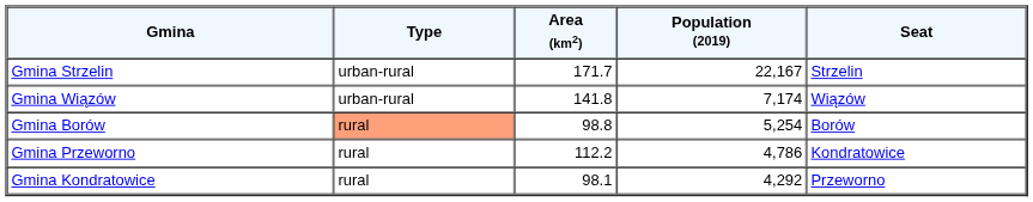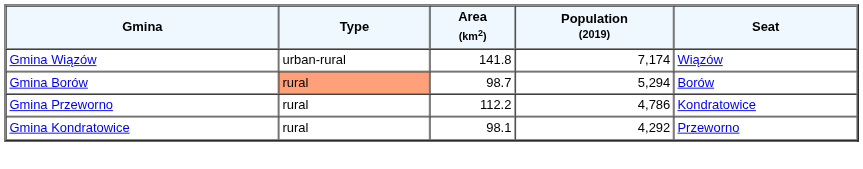 <table width="60%" border="2" cellpadding="3" cellspacing="0" style="font-size:90%;line-height:120%;">
 <tr bgcolor="F0F8FF">
 <td style="text-align:center;"><strong>Gmina</strong></td>
 <td style="text-align:center;"><strong>Type</strong></td>
 <td style="text-align:center;"><strong>Area<br><small>(km<sup>2</sup>)</small></strong></td>
 <td style="text-align:center;"><strong>Population<br><small>(2019)</small></strong></td>
 <td style="text-align:center;"><strong>Seat</strong></td>
-</tr>
-<tr>
-<td><a href='#'>Gmina Strzelin</a></td>
-<td>urban-rural</td>
-<td style="text-align:right;">171.7</td>
-<td style="text-align:right;">22,167</td>
-<td><a href='#'>Strzelin</a></td>
 </tr>
 <tr>
 <td><a href='#'>Gmina Wiązów</a></td>
 <td>urban-rural</td>
 <td style="text-align:right;">141.8</td>
 <td style="text-align:right;">7,174</td>
 <td><a href='#'>Wiązów</a></td>
 </tr>
 <tr>
 <td><a href='#'>Gmina Borów</a></td>
 <td style="background: lightsalmon;">rural</td>
-<td style="text-align:right;">98.8</td>
-<td style="text-align:right;">5,254</td>
+<td style="text-align:right;">98.7</td>
+<td style="text-align:right;">5,294</td>
 <td><a href='#'>Borów</a></td>
 </tr>
 <tr>
 <td><a href='#'>Gmina Przeworno</a></td>
 <td>rural</td>
 <td style="text-align:right;">112.2</td>
 <td style="text-align:right;">4,786</td>
 <td><a href='#'>Kondratowice</a></td>
 </tr>
 <tr>
 <td><a href='#'>Gmina Kondratowice</a></td>
 <td>rural</td>
 <td style="text-align:right;">98.1</td>
 <td style="text-align:right;">4,292</td>
 <td><a href='#'>Przeworno</a></td>
 </tr>
 <tr>
 </tr>
 </table>
